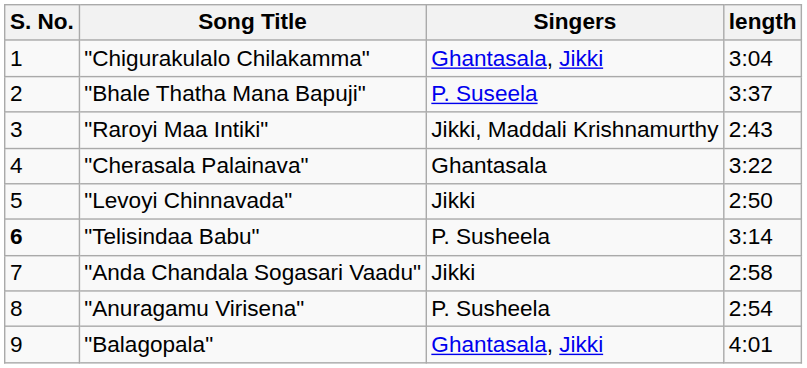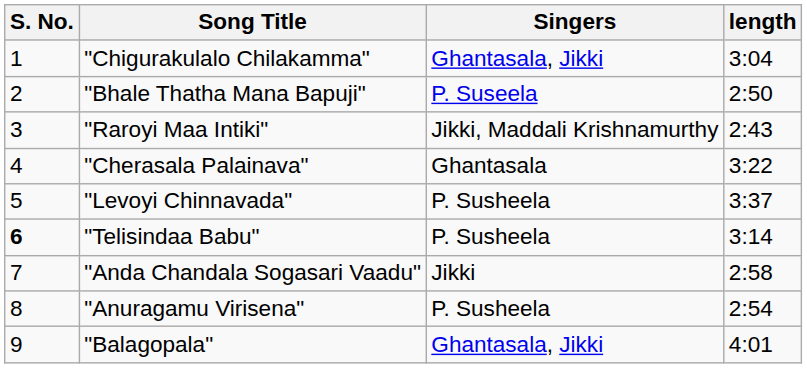 <table class="wikitable">
 <tr>
 <th>S. No.</th>
 <th>Song Title</th>
 <th>Singers</th>
 <th>length</th>
 </tr>
 <tr>
 <td>1</td>
 <td>"Chigurakulalo Chilakamma"</td>
 <td><a href='#'>Ghantasala</a>, <a href='#'>Jikki</a></td>
 <td>3:04</td>
 </tr>
 <tr>
 <td>2</td>
 <td>"Bhale Thatha Mana Bapuji"</td>
 <td><a href='#'>P. Suseela</a></td>
-<td>3:37</td>
+<td>2:50</td>
 </tr>
 <tr>
 <td>3</td>
 <td>"Raroyi Maa Intiki"</td>
 <td>Jikki, Maddali Krishnamurthy</td>
 <td>2:43</td>
 </tr>
 <tr>
 <td>4</td>
 <td>"Cherasala Palainava"</td>
 <td>Ghantasala</td>
 <td>3:22</td>
 </tr>
 <tr>
 <td>5</td>
 <td>"Levoyi Chinnavada"</td>
-<td>Jikki</td>
-<td>2:50</td>
+<td>P. Susheela</td>
+<td>3:37</td>
 </tr>
 <tr>
 <td><strong>6</strong></td>
 <td>"Telisindaa Babu"</td>
 <td>P. Susheela</td>
 <td>3:14</td>
 </tr>
 <tr>
 <td>7</td>
 <td>"Anda Chandala Sogasari Vaadu"</td>
 <td>Jikki</td>
 <td>2:58</td>
 </tr>
 <tr>
 <td>8</td>
 <td>"Anuragamu Virisena"</td>
 <td>P. Susheela</td>
 <td>2:54</td>
 </tr>
 <tr>
 <td>9</td>
 <td>"Balagopala"</td>
 <td><a href='#'>Ghantasala</a>, <a href='#'>Jikki</a></td>
 <td>4:01</td>
 </tr>
 </table>
